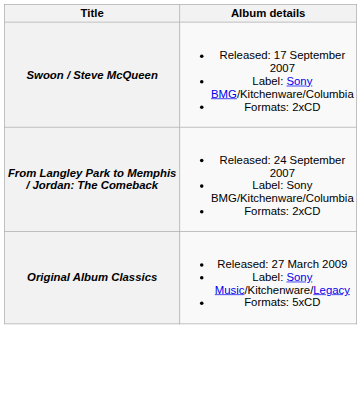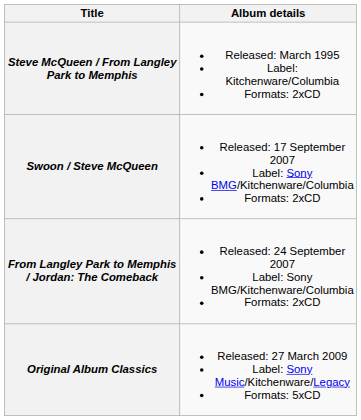 <table class="wikitable plainrowheaders" style="text-align:center;">
 <tr>
 <th scope="col" style="width:15em;">Title</th>
 <th scope="col" style="width:15em;">Album details</th>
+</tr>
+<tr>
+<th scope="row"><em>Steve McQueen / From Langley Park to Memphis</em></th>
+<td><br><ul><li>Released: March 1995</li><li>Label: Kitchenware/Columbia</li><li>Formats: 2xCD</li></ul></td>
 </tr>
 <tr>
 <th scope="row"><em>Swoon / Steve McQueen</em></th>
 <td><br><ul><li>Released: 17 September 2007</li><li>Label: <a href='#'>Sony BMG</a>/Kitchenware/Columbia</li><li>Formats: 2xCD</li></ul></td>
 </tr>
 <tr>
 <th scope="row"><em>From Langley Park to Memphis / Jordan: The Comeback</em></th>
 <td><br><ul><li>Released: 24 September 2007</li><li>Label: Sony BMG/Kitchenware/Columbia</li><li>Formats: 2xCD</li></ul></td>
 </tr>
 <tr>
 <th scope="row"><em>Original Album Classics</em></th>
 <td><br><ul><li>Released: 27 March 2009</li><li>Label: <a href='#'>Sony Music</a>/Kitchenware/<a href='#'>Legacy</a></li><li>Formats: 5xCD</li></ul></td>
 </tr>
 </table>
